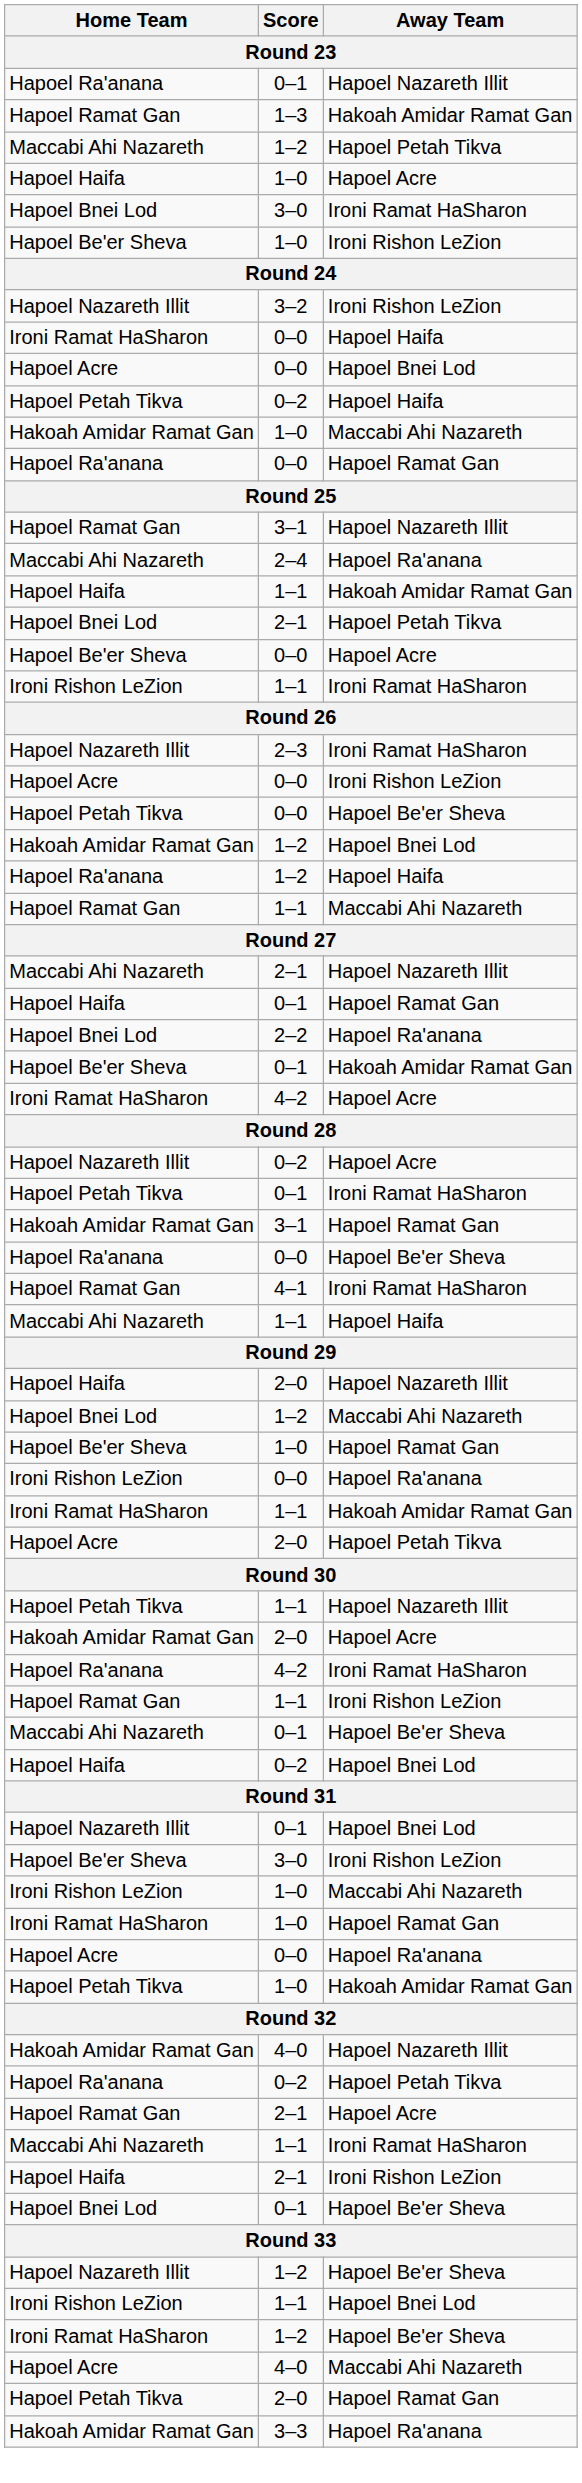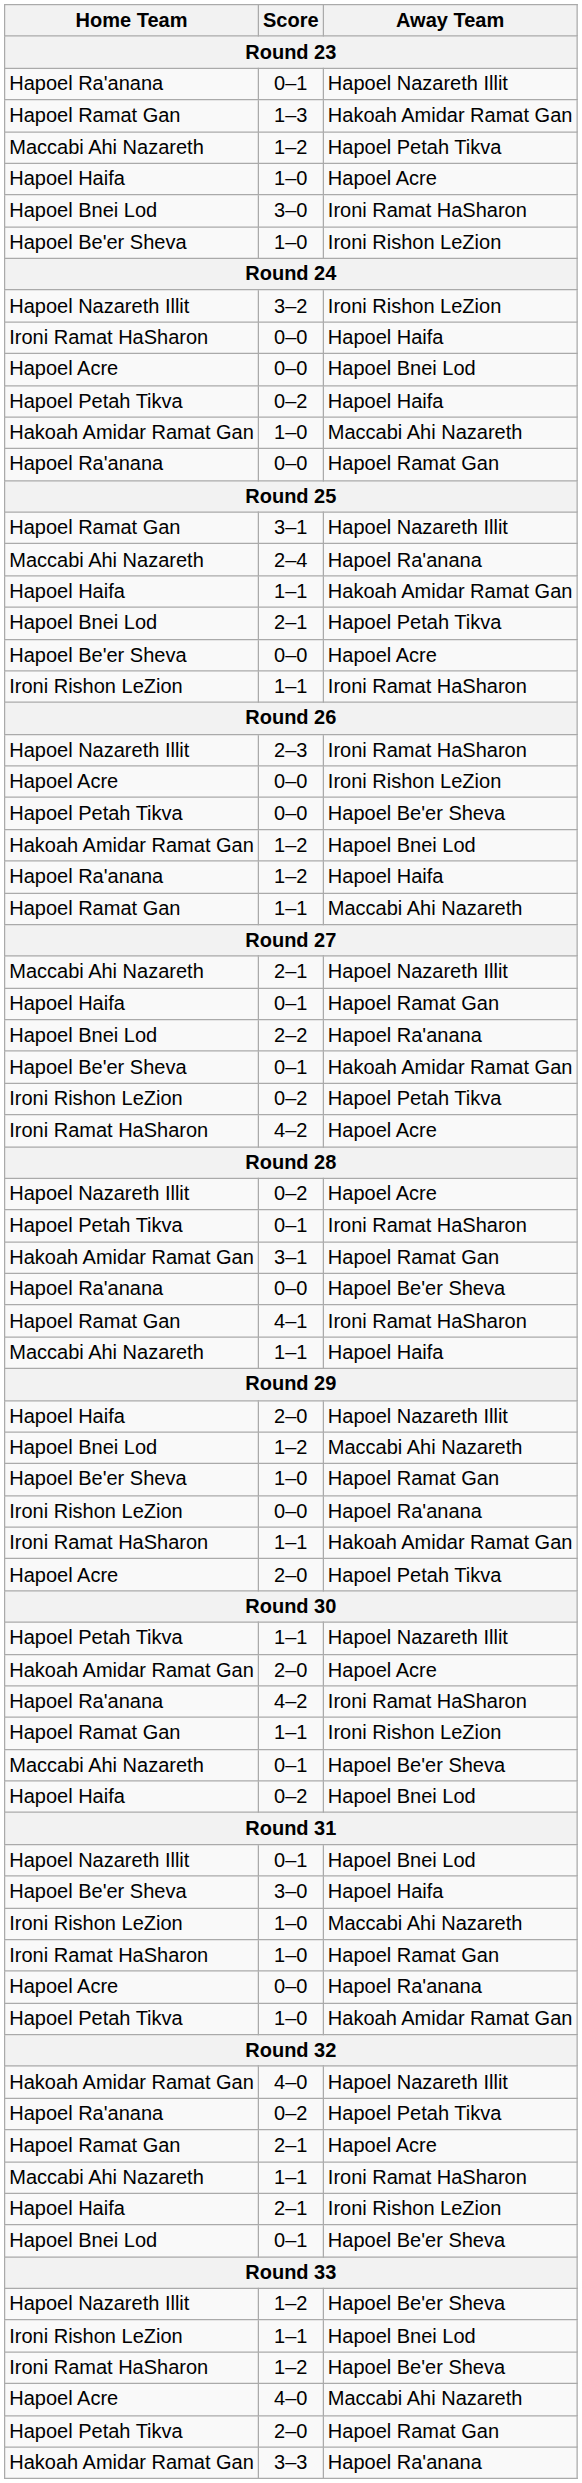 <table class="wikitable" style="text-align:left">
 <tr>
 <th>Home Team</th>
 <th>Score</th>
 <th>Away Team</th>
 </tr>
 <tr>
 <th colspan=3>Round 23</th>
 </tr>
 <tr>
 <td>Hapoel Ra'anana</td>
 <td align=center>0–1</td>
 <td>Hapoel Nazareth Illit</td>
 </tr>
 <tr>
 <td>Hapoel Ramat Gan</td>
 <td align=center>1–3</td>
 <td>Hakoah Amidar Ramat Gan</td>
 </tr>
 <tr>
 <td>Maccabi Ahi Nazareth</td>
 <td align=center>1–2</td>
 <td>Hapoel Petah Tikva</td>
 </tr>
 <tr>
 <td>Hapoel Haifa</td>
 <td align=center>1–0</td>
 <td>Hapoel Acre</td>
 </tr>
 <tr>
 <td>Hapoel Bnei Lod</td>
 <td align=center>3–0</td>
 <td>Ironi Ramat HaSharon</td>
 </tr>
 <tr>
 <td>Hapoel Be'er Sheva</td>
 <td align=center>1–0</td>
 <td>Ironi Rishon LeZion</td>
 </tr>
 <tr>
 <th colspan=3>Round 24</th>
 </tr>
 <tr>
 <td>Hapoel Nazareth Illit</td>
 <td align=center>3–2</td>
 <td>Ironi Rishon LeZion</td>
 </tr>
 <tr>
 <td>Ironi Ramat HaSharon</td>
 <td align=center>0–0</td>
 <td>Hapoel Haifa</td>
 </tr>
 <tr>
 <td>Hapoel Acre</td>
 <td align=center>0–0</td>
 <td>Hapoel Bnei Lod</td>
 </tr>
 <tr>
 <td>Hapoel Petah Tikva</td>
 <td align=center>0–2</td>
 <td>Hapoel Haifa</td>
 </tr>
 <tr>
 <td>Hakoah Amidar Ramat Gan</td>
 <td align=center>1–0</td>
 <td>Maccabi Ahi Nazareth</td>
 </tr>
 <tr>
 <td>Hapoel Ra'anana</td>
 <td align=center>0–0</td>
 <td>Hapoel Ramat Gan</td>
 </tr>
 <tr>
 <th colspan=3>Round 25</th>
 </tr>
 <tr>
 <td>Hapoel Ramat Gan</td>
 <td align=center>3–1</td>
 <td>Hapoel Nazareth Illit</td>
 </tr>
 <tr>
 <td>Maccabi Ahi Nazareth</td>
 <td align=center>2–4</td>
 <td>Hapoel Ra'anana</td>
 </tr>
 <tr>
 <td>Hapoel Haifa</td>
 <td align=center>1–1</td>
 <td>Hakoah Amidar Ramat Gan</td>
 </tr>
 <tr>
 <td>Hapoel Bnei Lod</td>
 <td align=center>2–1</td>
 <td>Hapoel Petah Tikva</td>
 </tr>
 <tr>
 <td>Hapoel Be'er Sheva</td>
 <td align=center>0–0</td>
 <td>Hapoel Acre</td>
 </tr>
 <tr>
 <td>Ironi Rishon LeZion</td>
 <td align=center>1–1</td>
 <td>Ironi Ramat HaSharon</td>
 </tr>
 <tr>
 <th colspan=3>Round 26</th>
 </tr>
 <tr>
 <td>Hapoel Nazareth Illit</td>
 <td align=center>2–3</td>
 <td>Ironi Ramat HaSharon</td>
 </tr>
 <tr>
 <td>Hapoel Acre</td>
 <td align=center>0–0</td>
 <td>Ironi Rishon LeZion</td>
 </tr>
 <tr>
 <td>Hapoel Petah Tikva</td>
 <td align=center>0–0</td>
 <td>Hapoel Be'er Sheva</td>
 </tr>
 <tr>
 <td>Hakoah Amidar Ramat Gan</td>
 <td align=center>1–2</td>
 <td>Hapoel Bnei Lod</td>
 </tr>
 <tr>
 <td>Hapoel Ra'anana</td>
 <td align=center>1–2</td>
 <td>Hapoel Haifa</td>
 </tr>
 <tr>
 <td>Hapoel Ramat Gan</td>
 <td align=center>1–1</td>
 <td>Maccabi Ahi Nazareth</td>
 </tr>
 <tr>
 <th colspan=3>Round 27</th>
 </tr>
 <tr>
 <td>Maccabi Ahi Nazareth</td>
 <td align=center>2–1</td>
 <td>Hapoel Nazareth Illit</td>
 </tr>
 <tr>
 <td>Hapoel Haifa</td>
 <td align=center>0–1</td>
 <td>Hapoel Ramat Gan</td>
 </tr>
 <tr>
 <td>Hapoel Bnei Lod</td>
 <td align=center>2–2</td>
 <td>Hapoel Ra'anana</td>
 </tr>
 <tr>
 <td>Hapoel Be'er Sheva</td>
 <td align=center>0–1</td>
 <td>Hakoah Amidar Ramat Gan</td>
 </tr>
 <tr>
+<td>Ironi Rishon LeZion</td>
+<td align=center>0–2</td>
+<td>Hapoel Petah Tikva</td>
+</tr>
+<tr>
 <td>Ironi Ramat HaSharon</td>
 <td align=center>4–2</td>
 <td>Hapoel Acre</td>
 </tr>
 <tr>
 <th colspan=3>Round 28</th>
 </tr>
 <tr>
 <td>Hapoel Nazareth Illit</td>
 <td align=center>0–2</td>
 <td>Hapoel Acre</td>
 </tr>
 <tr>
 <td>Hapoel Petah Tikva</td>
 <td align=center>0–1</td>
 <td>Ironi Ramat HaSharon</td>
 </tr>
 <tr>
 <td>Hakoah Amidar Ramat Gan</td>
 <td align=center>3–1</td>
 <td>Hapoel Ramat Gan</td>
 </tr>
 <tr>
 <td>Hapoel Ra'anana</td>
 <td align=center>0–0</td>
 <td>Hapoel Be'er Sheva</td>
 </tr>
 <tr>
 <td>Hapoel Ramat Gan</td>
 <td align=center>4–1</td>
 <td>Ironi Ramat HaSharon</td>
 </tr>
 <tr>
 <td>Maccabi Ahi Nazareth</td>
 <td align=center>1–1</td>
 <td>Hapoel Haifa</td>
 </tr>
 <tr>
 <th colspan=3>Round 29</th>
 </tr>
 <tr>
 <td>Hapoel Haifa</td>
 <td align=center>2–0</td>
 <td>Hapoel Nazareth Illit</td>
 </tr>
 <tr>
 <td>Hapoel Bnei Lod</td>
 <td align=center>1–2</td>
 <td>Maccabi Ahi Nazareth</td>
 </tr>
 <tr>
 <td>Hapoel Be'er Sheva</td>
 <td align=center>1–0</td>
 <td>Hapoel Ramat Gan</td>
 </tr>
 <tr>
 <td>Ironi Rishon LeZion</td>
 <td align=center>0–0</td>
 <td>Hapoel Ra'anana</td>
 </tr>
 <tr>
 <td>Ironi Ramat HaSharon</td>
 <td align=center>1–1</td>
 <td>Hakoah Amidar Ramat Gan</td>
 </tr>
 <tr>
 <td>Hapoel Acre</td>
 <td align=center>2–0</td>
 <td>Hapoel Petah Tikva</td>
 </tr>
 <tr>
 <th colspan=3>Round 30</th>
 </tr>
 <tr>
 <td>Hapoel Petah Tikva</td>
 <td align=center>1–1</td>
 <td>Hapoel Nazareth Illit</td>
 </tr>
 <tr>
 <td>Hakoah Amidar Ramat Gan</td>
 <td align=center>2–0</td>
 <td>Hapoel Acre</td>
 </tr>
 <tr>
 <td>Hapoel Ra'anana</td>
 <td align=center>4–2</td>
 <td>Ironi Ramat HaSharon</td>
 </tr>
 <tr>
 <td>Hapoel Ramat Gan</td>
 <td align=center>1–1</td>
 <td>Ironi Rishon LeZion</td>
 </tr>
 <tr>
 <td>Maccabi Ahi Nazareth</td>
 <td align=center>0–1</td>
 <td>Hapoel Be'er Sheva</td>
 </tr>
 <tr>
 <td>Hapoel Haifa</td>
 <td align=center>0–2</td>
 <td>Hapoel Bnei Lod</td>
 </tr>
 <tr>
 <th colspan=3>Round 31</th>
 </tr>
 <tr>
 <td>Hapoel Nazareth Illit</td>
 <td align=center>0–1</td>
 <td>Hapoel Bnei Lod</td>
 </tr>
 <tr>
 <td>Hapoel Be'er Sheva</td>
 <td align=center>3–0</td>
-<td>Ironi Rishon LeZion</td>
+<td>Hapoel Haifa</td>
 </tr>
 <tr>
 <td>Ironi Rishon LeZion</td>
 <td align=center>1–0</td>
 <td>Maccabi Ahi Nazareth</td>
 </tr>
 <tr>
 <td>Ironi Ramat HaSharon</td>
 <td align=center>1–0</td>
 <td>Hapoel Ramat Gan</td>
 </tr>
 <tr>
 <td>Hapoel Acre</td>
 <td align=center>0–0</td>
 <td>Hapoel Ra'anana</td>
 </tr>
 <tr>
 <td>Hapoel Petah Tikva</td>
 <td align=center>1–0</td>
 <td>Hakoah Amidar Ramat Gan</td>
 </tr>
 <tr>
 <th colspan=3>Round 32</th>
 </tr>
 <tr>
 <td>Hakoah Amidar Ramat Gan</td>
 <td align=center>4–0</td>
 <td>Hapoel Nazareth Illit</td>
 </tr>
 <tr>
 <td>Hapoel Ra'anana</td>
 <td align=center>0–2</td>
 <td>Hapoel Petah Tikva</td>
 </tr>
 <tr>
 <td>Hapoel Ramat Gan</td>
 <td align=center>2–1</td>
 <td>Hapoel Acre</td>
 </tr>
 <tr>
 <td>Maccabi Ahi Nazareth</td>
 <td align=center>1–1</td>
 <td>Ironi Ramat HaSharon</td>
 </tr>
 <tr>
 <td>Hapoel Haifa</td>
 <td align=center>2–1</td>
 <td>Ironi Rishon LeZion</td>
 </tr>
 <tr>
 <td>Hapoel Bnei Lod</td>
 <td align=center>0–1</td>
 <td>Hapoel Be'er Sheva</td>
 </tr>
 <tr>
 <th colspan=3>Round 33</th>
 </tr>
 <tr>
 <td>Hapoel Nazareth Illit</td>
 <td align=center>1–2</td>
 <td>Hapoel Be'er Sheva</td>
 </tr>
 <tr>
 <td>Ironi Rishon LeZion</td>
 <td align=center>1–1</td>
 <td>Hapoel Bnei Lod</td>
 </tr>
 <tr>
 <td>Ironi Ramat HaSharon</td>
 <td align=center>1–2</td>
 <td>Hapoel Be'er Sheva</td>
 </tr>
 <tr>
 <td>Hapoel Acre</td>
 <td align=center>4–0</td>
 <td>Maccabi Ahi Nazareth</td>
 </tr>
 <tr>
 <td>Hapoel Petah Tikva</td>
 <td align=center>2–0</td>
 <td>Hapoel Ramat Gan</td>
 </tr>
 <tr>
 <td>Hakoah Amidar Ramat Gan</td>
 <td align=center>3–3</td>
 <td>Hapoel Ra'anana</td>
 </tr>
 </table>
